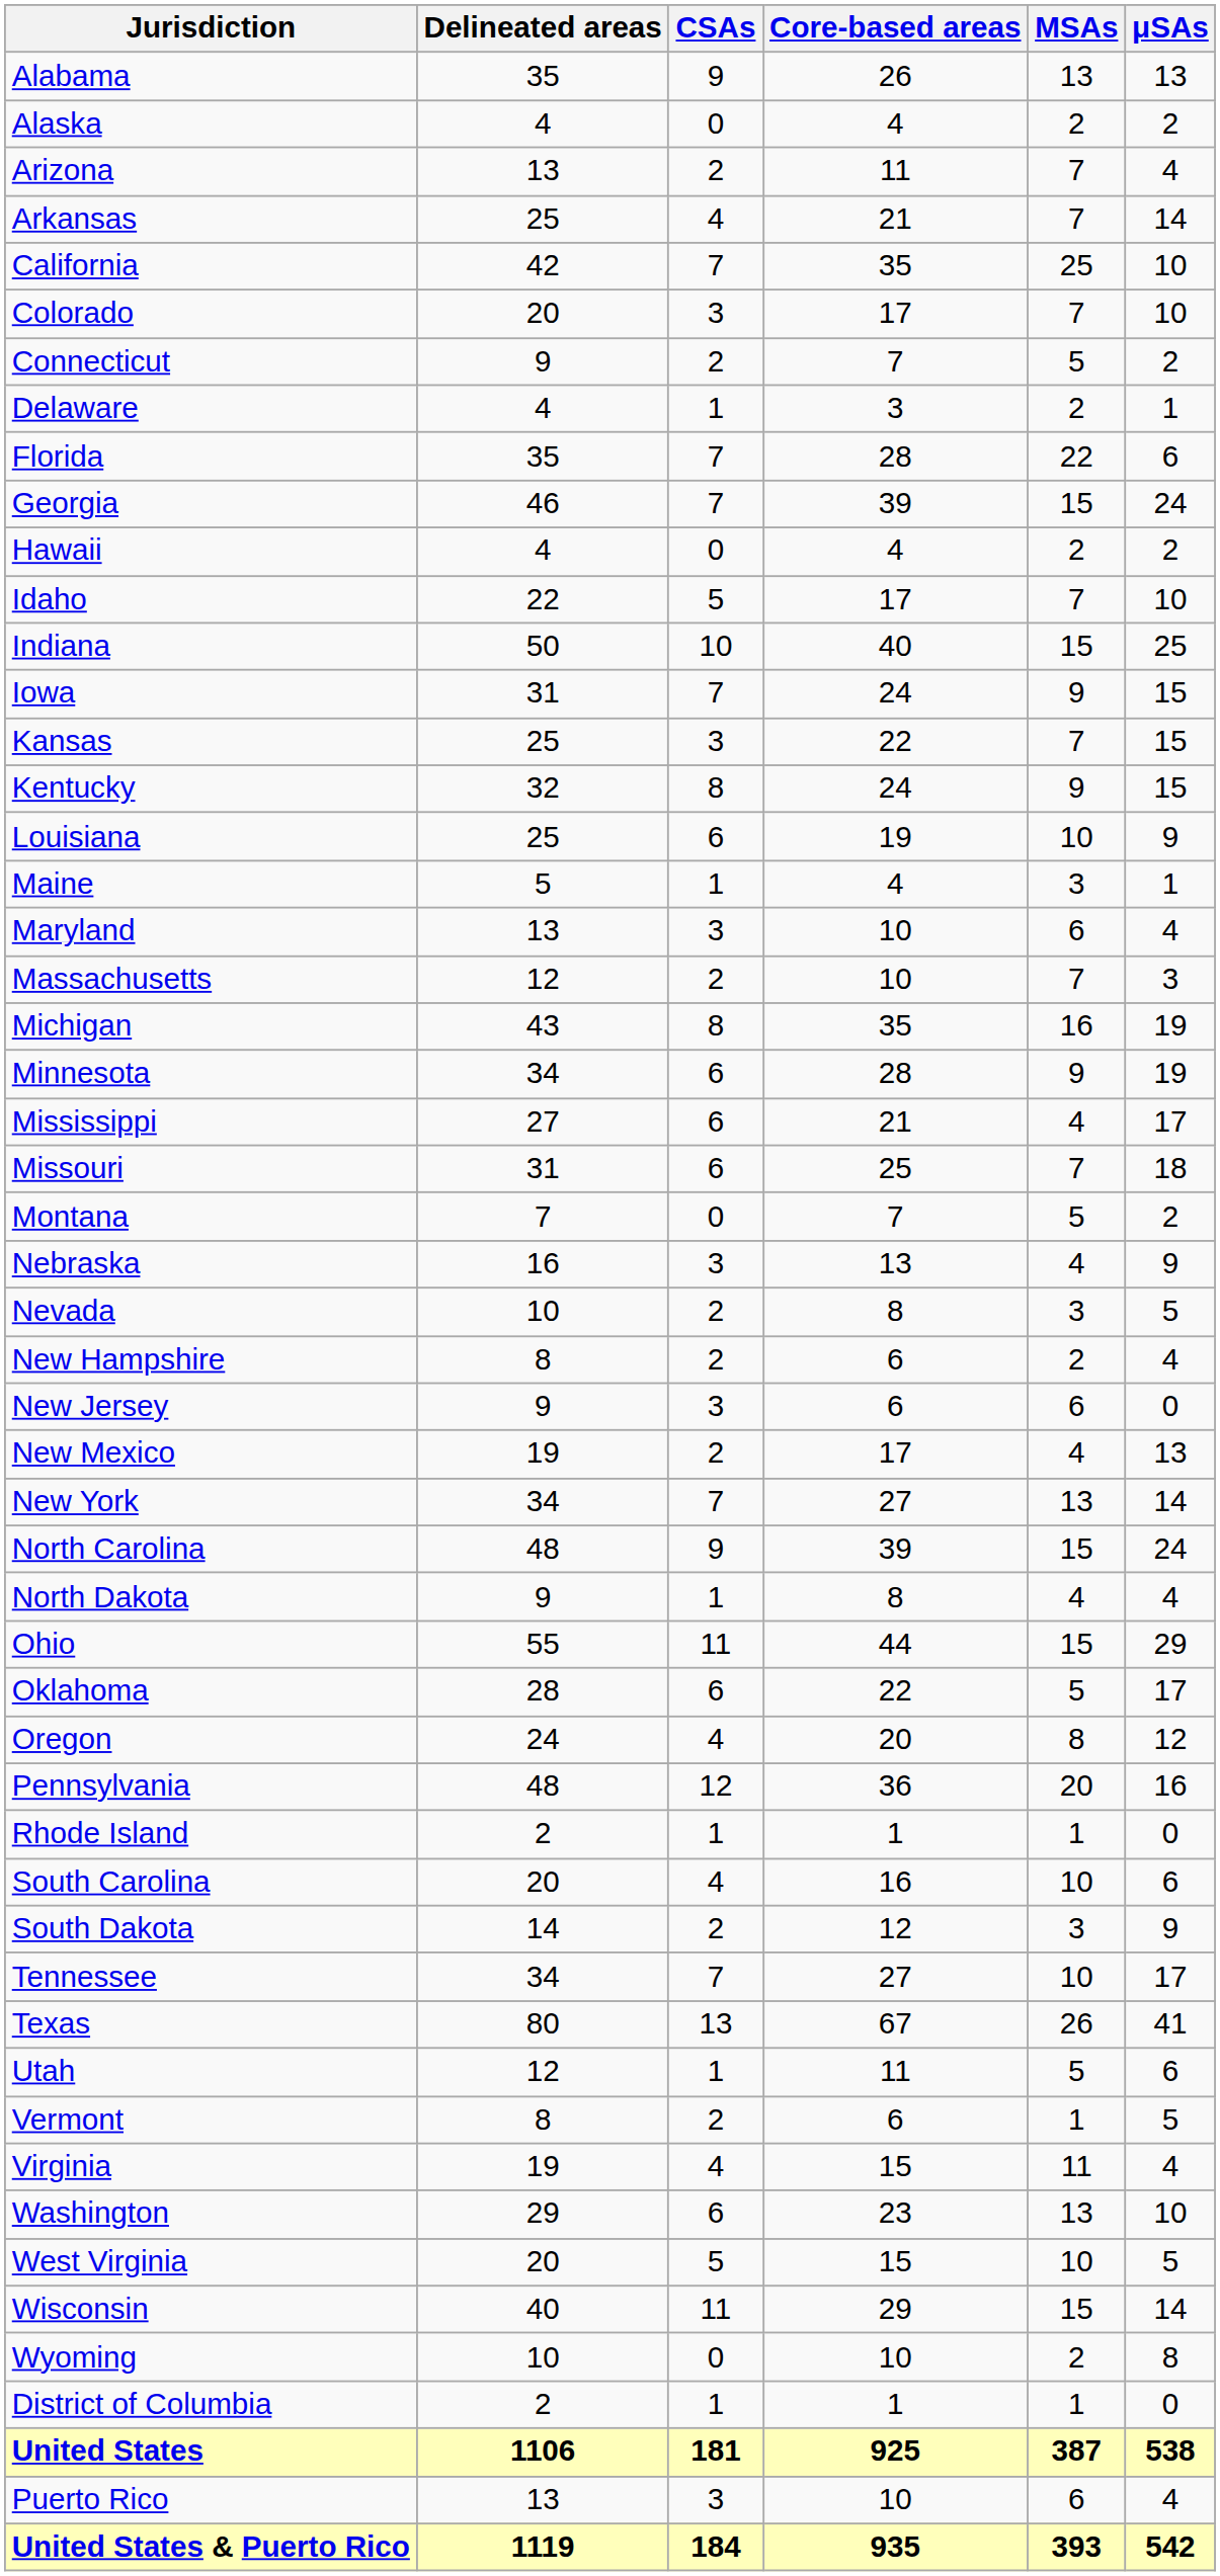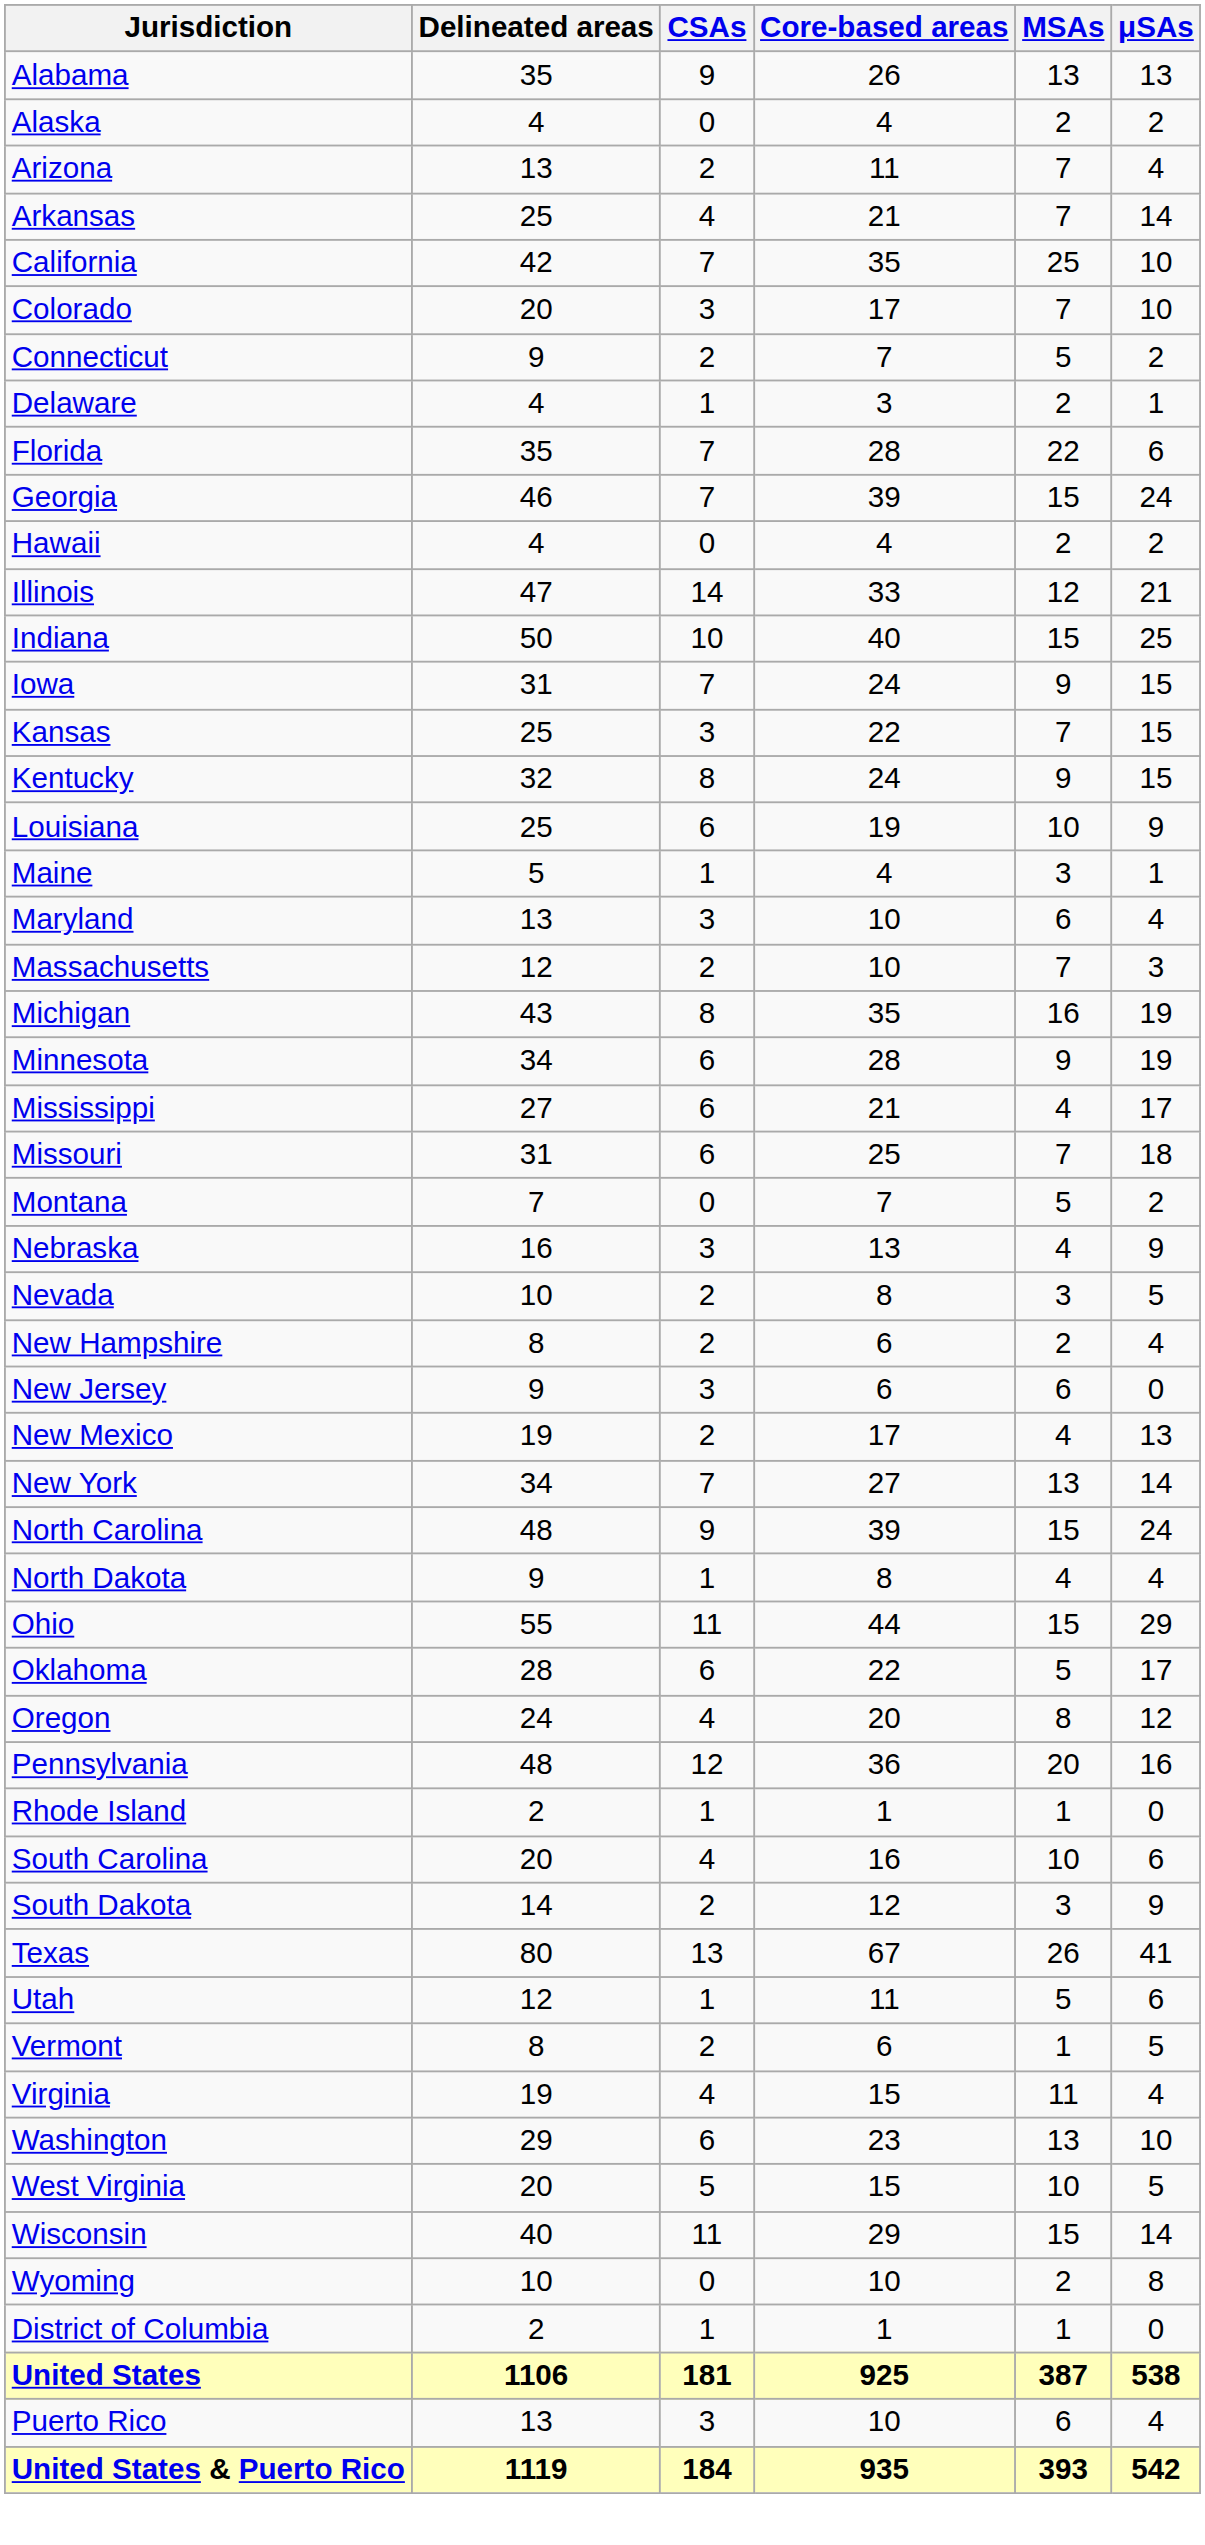 <table class="wikitable sortable">
 <tr>
 <th>Jurisdiction</th>
 <th>Delineated areas</th>
 <th><a href='#'>CSAs</a></th>
 <th><a href='#'>Core-based areas</a></th>
 <th><a href='#'>MSAs</a></th>
 <th><a href='#'>μSAs</a></th>
 </tr>
 <tr>
 <td><a href='#'>Alabama</a></td>
 <td align=center>35</td>
 <td align=center>9</td>
 <td align=center>26</td>
 <td align=center>13</td>
 <td align=center>13</td>
 </tr>
 <tr>
 <td><a href='#'>Alaska</a></td>
 <td align=center>4</td>
 <td align=center>0</td>
 <td align=center>4</td>
 <td align=center>2</td>
 <td align=center>2</td>
 </tr>
 <tr>
 <td><a href='#'>Arizona</a></td>
 <td align=center>13</td>
 <td align=center>2</td>
 <td align=center>11</td>
 <td align=center>7</td>
 <td align=center>4</td>
 </tr>
 <tr>
 <td><a href='#'>Arkansas</a></td>
 <td align=center>25</td>
 <td align=center>4</td>
 <td align=center>21</td>
 <td align=center>7</td>
 <td align=center>14</td>
 </tr>
 <tr>
 <td><a href='#'>California</a></td>
 <td align=center>42</td>
 <td align=center>7</td>
 <td align=center>35</td>
 <td align=center>25</td>
 <td align=center>10</td>
 </tr>
 <tr>
 <td><a href='#'>Colorado</a></td>
 <td align=center>20</td>
 <td align=center>3</td>
 <td align=center>17</td>
 <td align=center>7</td>
 <td align=center>10</td>
 </tr>
 <tr>
 <td><a href='#'>Connecticut</a></td>
 <td align=center>9</td>
 <td align=center>2</td>
 <td align=center>7</td>
 <td align=center>5</td>
 <td align=center>2</td>
 </tr>
 <tr>
 <td><a href='#'>Delaware</a></td>
 <td align=center>4</td>
 <td align=center>1</td>
 <td align=center>3</td>
 <td align=center>2</td>
 <td align=center>1</td>
 </tr>
 <tr>
 <td><a href='#'>Florida</a></td>
 <td align=center>35</td>
 <td align=center>7</td>
 <td align=center>28</td>
 <td align=center>22</td>
 <td align=center>6</td>
 </tr>
 <tr>
 <td><a href='#'>Georgia</a></td>
 <td align=center>46</td>
 <td align=center>7</td>
 <td align=center>39</td>
 <td align=center>15</td>
 <td align=center>24</td>
 </tr>
 <tr>
 <td><a href='#'>Hawaii</a></td>
 <td align=center>4</td>
 <td align=center>0</td>
 <td align=center>4</td>
 <td align=center>2</td>
 <td align=center>2</td>
 </tr>
 <tr>
-<td><a href='#'>Idaho</a></td>
-<td align=center>22</td>
-<td align=center>5</td>
-<td align=center>17</td>
-<td align=center>7</td>
-<td align=center>10</td>
+<td><a href='#'>Illinois</a></td>
+<td align=center>47</td>
+<td align=center>14</td>
+<td align=center>33</td>
+<td align=center>12</td>
+<td align=center>21</td>
 </tr>
 <tr>
 <td><a href='#'>Indiana</a></td>
 <td align=center>50</td>
 <td align=center>10</td>
 <td align=center>40</td>
 <td align=center>15</td>
 <td align=center>25</td>
 </tr>
 <tr>
 <td><a href='#'>Iowa</a></td>
 <td align=center>31</td>
 <td align=center>7</td>
 <td align=center>24</td>
 <td align=center>9</td>
 <td align=center>15</td>
 </tr>
 <tr>
 <td><a href='#'>Kansas</a></td>
 <td align=center>25</td>
 <td align=center>3</td>
 <td align=center>22</td>
 <td align=center>7</td>
 <td align=center>15</td>
 </tr>
 <tr>
 <td><a href='#'>Kentucky</a></td>
 <td align=center>32</td>
 <td align=center>8</td>
 <td align=center>24</td>
 <td align=center>9</td>
 <td align=center>15</td>
 </tr>
 <tr>
 <td><a href='#'>Louisiana</a></td>
 <td align=center>25</td>
 <td align=center>6</td>
 <td align=center>19</td>
 <td align=center>10</td>
 <td align=center>9</td>
 </tr>
 <tr>
 <td><a href='#'>Maine</a></td>
 <td align=center>5</td>
 <td align=center>1</td>
 <td align=center>4</td>
 <td align=center>3</td>
 <td align=center>1</td>
 </tr>
 <tr>
 <td><a href='#'>Maryland</a></td>
 <td align=center>13</td>
 <td align=center>3</td>
 <td align=center>10</td>
 <td align=center>6</td>
 <td align=center>4</td>
 </tr>
 <tr>
 <td><a href='#'>Massachusetts</a></td>
 <td align=center>12</td>
 <td align=center>2</td>
 <td align=center>10</td>
 <td align=center>7</td>
 <td align=center>3</td>
 </tr>
 <tr>
 <td><a href='#'>Michigan</a></td>
 <td align=center>43</td>
 <td align=center>8</td>
 <td align=center>35</td>
 <td align=center>16</td>
 <td align=center>19</td>
 </tr>
 <tr>
 <td><a href='#'>Minnesota</a></td>
 <td align=center>34</td>
 <td align=center>6</td>
 <td align=center>28</td>
 <td align=center>9</td>
 <td align=center>19</td>
 </tr>
 <tr>
 <td><a href='#'>Mississippi</a></td>
 <td align=center>27</td>
 <td align=center>6</td>
 <td align=center>21</td>
 <td align=center>4</td>
 <td align=center>17</td>
 </tr>
 <tr>
 <td><a href='#'>Missouri</a></td>
 <td align=center>31</td>
 <td align=center>6</td>
 <td align=center>25</td>
 <td align=center>7</td>
 <td align=center>18</td>
 </tr>
 <tr>
 <td><a href='#'>Montana</a></td>
 <td align=center>7</td>
 <td align=center>0</td>
 <td align=center>7</td>
 <td align=center>5</td>
 <td align=center>2</td>
 </tr>
 <tr>
 <td><a href='#'>Nebraska</a></td>
 <td align=center>16</td>
 <td align=center>3</td>
 <td align=center>13</td>
 <td align=center>4</td>
 <td align=center>9</td>
 </tr>
 <tr>
 <td><a href='#'>Nevada</a></td>
 <td align=center>10</td>
 <td align=center>2</td>
 <td align=center>8</td>
 <td align=center>3</td>
 <td align=center>5</td>
 </tr>
 <tr>
 <td><a href='#'>New Hampshire</a></td>
 <td align=center>8</td>
 <td align=center>2</td>
 <td align=center>6</td>
 <td align=center>2</td>
 <td align=center>4</td>
 </tr>
 <tr>
 <td><a href='#'>New Jersey</a></td>
 <td align=center>9</td>
 <td align=center>3</td>
 <td align=center>6</td>
 <td align=center>6</td>
 <td align=center>0</td>
 </tr>
 <tr>
 <td><a href='#'>New Mexico</a></td>
 <td align=center>19</td>
 <td align=center>2</td>
 <td align=center>17</td>
 <td align=center>4</td>
 <td align=center>13</td>
 </tr>
 <tr>
 <td><a href='#'>New York</a></td>
 <td align=center>34</td>
 <td align=center>7</td>
 <td align=center>27</td>
 <td align=center>13</td>
 <td align=center>14</td>
 </tr>
 <tr>
 <td><a href='#'>North Carolina</a></td>
 <td align=center>48</td>
 <td align=center>9</td>
 <td align=center>39</td>
 <td align=center>15</td>
 <td align=center>24</td>
 </tr>
 <tr>
 <td><a href='#'>North Dakota</a></td>
 <td align=center>9</td>
 <td align=center>1</td>
 <td align=center>8</td>
 <td align=center>4</td>
 <td align=center>4</td>
 </tr>
 <tr>
 <td><a href='#'>Ohio</a></td>
 <td align=center>55</td>
 <td align=center>11</td>
 <td align=center>44</td>
 <td align=center>15</td>
 <td align=center>29</td>
 </tr>
 <tr>
 <td><a href='#'>Oklahoma</a></td>
 <td align=center>28</td>
 <td align=center>6</td>
 <td align=center>22</td>
 <td align=center>5</td>
 <td align=center>17</td>
 </tr>
 <tr>
 <td><a href='#'>Oregon</a></td>
 <td align=center>24</td>
 <td align=center>4</td>
 <td align=center>20</td>
 <td align=center>8</td>
 <td align=center>12</td>
 </tr>
 <tr>
 <td><a href='#'>Pennsylvania</a></td>
 <td align=center>48</td>
 <td align=center>12</td>
 <td align=center>36</td>
 <td align=center>20</td>
 <td align=center>16</td>
 </tr>
 <tr>
 <td><a href='#'>Rhode Island</a></td>
 <td align=center>2</td>
 <td align=center>1</td>
 <td align=center>1</td>
 <td align=center>1</td>
 <td align=center>0</td>
 </tr>
 <tr>
 <td><a href='#'>South Carolina</a></td>
 <td align=center>20</td>
 <td align=center>4</td>
 <td align=center>16</td>
 <td align=center>10</td>
 <td align=center>6</td>
 </tr>
 <tr>
 <td><a href='#'>South Dakota</a></td>
 <td align=center>14</td>
 <td align=center>2</td>
 <td align=center>12</td>
 <td align=center>3</td>
 <td align=center>9</td>
 </tr>
 <tr>
-<td><a href='#'>Tennessee</a></td>
-<td align=center>34</td>
-<td align=center>7</td>
-<td align=center>27</td>
-<td align=center>10</td>
-<td align=center>17</td>
-</tr>
-<tr>
 <td><a href='#'>Texas</a></td>
 <td align=center>80</td>
 <td align=center>13</td>
 <td align=center>67</td>
 <td align=center>26</td>
 <td align=center>41</td>
 </tr>
 <tr>
 <td><a href='#'>Utah</a></td>
 <td align=center>12</td>
 <td align=center>1</td>
 <td align=center>11</td>
 <td align=center>5</td>
 <td align=center>6</td>
 </tr>
 <tr>
 <td><a href='#'>Vermont</a></td>
 <td align=center>8</td>
 <td align=center>2</td>
 <td align=center>6</td>
 <td align=center>1</td>
 <td align=center>5</td>
 </tr>
 <tr>
 <td><a href='#'>Virginia</a></td>
 <td align=center>19</td>
 <td align=center>4</td>
 <td align=center>15</td>
 <td align=center>11</td>
 <td align=center>4</td>
 </tr>
 <tr>
 <td><a href='#'>Washington</a></td>
 <td align=center>29</td>
 <td align=center>6</td>
 <td align=center>23</td>
 <td align=center>13</td>
 <td align=center>10</td>
 </tr>
 <tr>
 <td><a href='#'>West Virginia</a></td>
 <td align=center>20</td>
 <td align=center>5</td>
 <td align=center>15</td>
 <td align=center>10</td>
 <td align=center>5</td>
 </tr>
 <tr>
 <td><a href='#'>Wisconsin</a></td>
 <td align=center>40</td>
 <td align=center>11</td>
 <td align=center>29</td>
 <td align=center>15</td>
 <td align=center>14</td>
 </tr>
 <tr>
 <td><a href='#'>Wyoming</a></td>
 <td align=center>10</td>
 <td align=center>0</td>
 <td align=center>10</td>
 <td align=center>2</td>
 <td align=center>8</td>
 </tr>
 <tr>
 <td><a href='#'>District of Columbia</a></td>
 <td align=center>2</td>
 <td align=center>1</td>
 <td align=center>1</td>
 <td align=center>1</td>
 <td align=center>0</td>
 </tr>
 <tr class="sortbottom"  style="font-weight:bold; background:#ffb;">
 <td><a href='#'>United States</a></td>
 <td align=center>1106</td>
 <td align=center>181</td>
 <td align=center>925</td>
 <td align=center>387</td>
 <td align=center>538</td>
 </tr>
 <tr>
 <td><a href='#'>Puerto Rico</a></td>
 <td align=center>13</td>
 <td align=center>3</td>
 <td align=center>10</td>
 <td align=center>6</td>
 <td align=center>4</td>
 </tr>
 <tr class="sortbottom"  style="font-weight:bold; background:#ffb;">
 <td><a href='#'>United States</a> & <a href='#'>Puerto Rico</a></td>
 <td align=center>1119</td>
 <td align=center>184</td>
 <td align=center>935</td>
 <td align=center>393</td>
 <td align=center>542</td>
 </tr>
 </table>
